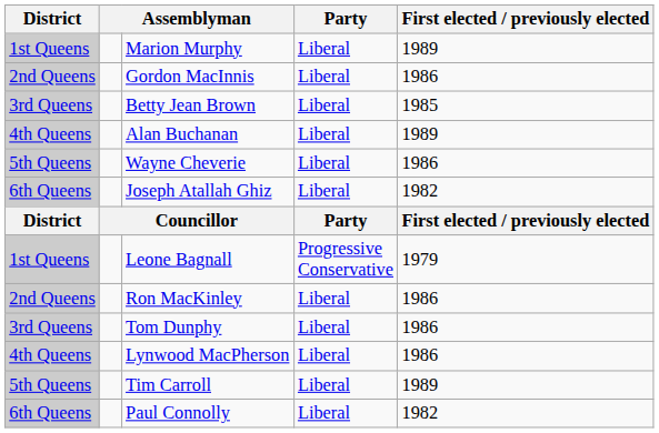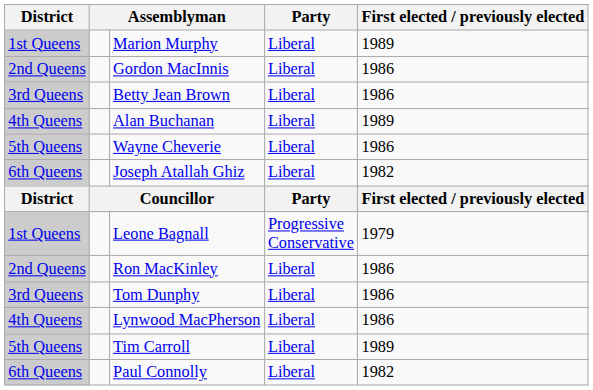 <table class="wikitable sortable">
 <tr>
 <th>District</th>
 <th colspan="2">Assemblyman</th>
 <th>Party</th>
 <th>First elected / previously elected</th>
 </tr>
 <tr>
 <td bgcolor="CCCCCC"><a href='#'>1st Queens</a></td>
 <td>   </td>
 <td><a href='#'>Marion Murphy</a></td>
 <td><a href='#'>Liberal</a></td>
 <td>1989</td>
 </tr>
 <tr>
 <td bgcolor="CCCCCC"><a href='#'>2nd Queens</a></td>
 <td>   </td>
 <td><a href='#'>Gordon MacInnis</a></td>
 <td><a href='#'>Liberal</a></td>
 <td>1986</td>
 </tr>
 <tr>
 <td bgcolor="CCCCCC"><a href='#'>3rd Queens</a></td>
 <td>   </td>
 <td><a href='#'>Betty Jean Brown</a></td>
 <td><a href='#'>Liberal</a></td>
-<td>1985</td>
+<td>1986</td>
 </tr>
 <tr>
 <td bgcolor="CCCCCC"><a href='#'>4th Queens</a></td>
 <td>   </td>
 <td><a href='#'>Alan Buchanan</a></td>
 <td><a href='#'>Liberal</a></td>
 <td>1989</td>
 </tr>
 <tr>
 <td bgcolor="CCCCCC"><a href='#'>5th Queens</a></td>
 <td>   </td>
 <td><a href='#'>Wayne Cheverie</a></td>
 <td><a href='#'>Liberal</a></td>
 <td>1986</td>
 </tr>
 <tr>
 <td bgcolor="CCCCCC"><a href='#'>6th Queens</a></td>
 <td>   </td>
 <td><a href='#'>Joseph Atallah Ghiz</a></td>
 <td><a href='#'>Liberal</a></td>
 <td>1982</td>
 </tr>
 <tr>
 <th>District</th>
 <th colspan="2">Councillor</th>
 <th>Party</th>
 <th>First elected / previously elected</th>
 </tr>
 <tr>
 <td bgcolor="CCCCCC"><a href='#'>1st Queens</a></td>
 <td>   </td>
 <td><a href='#'>Leone Bagnall</a></td>
 <td><a href='#'>Progressive <br> Conservative</a></td>
 <td>1979</td>
 </tr>
 <tr>
 <td bgcolor="CCCCCC"><a href='#'>2nd Queens</a></td>
 <td>   </td>
 <td><a href='#'>Ron MacKinley</a></td>
 <td><a href='#'>Liberal</a></td>
 <td>1986</td>
 </tr>
 <tr>
 <td bgcolor="CCCCCC"><a href='#'>3rd Queens</a></td>
 <td>   </td>
 <td><a href='#'>Tom Dunphy</a></td>
 <td><a href='#'>Liberal</a></td>
 <td>1986</td>
 </tr>
 <tr>
 <td bgcolor="CCCCCC"><a href='#'>4th Queens</a></td>
 <td>   </td>
 <td><a href='#'>Lynwood MacPherson</a></td>
 <td><a href='#'>Liberal</a></td>
 <td>1986</td>
 </tr>
 <tr>
 <td bgcolor="CCCCCC"><a href='#'>5th Queens</a></td>
 <td>   </td>
 <td><a href='#'>Tim Carroll</a></td>
 <td><a href='#'>Liberal</a></td>
 <td>1989</td>
 </tr>
 <tr>
 <td bgcolor="CCCCCC"><a href='#'>6th Queens</a></td>
 <td>   </td>
 <td><a href='#'>Paul Connolly</a></td>
 <td><a href='#'>Liberal</a></td>
 <td>1982</td>
 </tr>
 </table>
